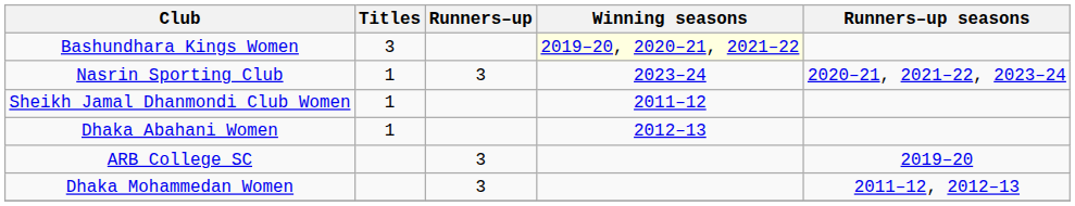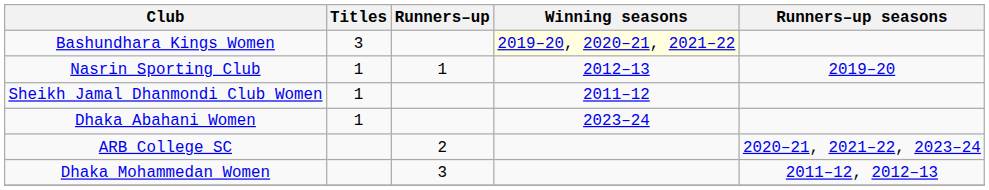 <table class="wikitable sortable" style="text-align:center">
 <tr>
 <th>Club<br></th>
 <th>Titles</th>
 <th>Runners–up</th>
 <th>Winning seasons</th>
 <th>Runners–up seasons</th>
 </tr>
 <tr>
 <td><a href='#'>Bashundhara Kings Women</a></td>
 <td>3</td>
 <td></td>
 <td style="background: lightyellow;"><a href='#'>2019–20</a>, <a href='#'>2020–21</a>, <a href='#'>2021–22</a></td>
 <td></td>
 </tr>
 <tr>
 <td><a href='#'>Nasrin Sporting Club</a></td>
 <td>1</td>
-<td>3</td>
-<td><a href='#'>2023–24</a></td>
-<td><a href='#'>2020–21</a>, <a href='#'>2021–22</a>, <a href='#'>2023–24</a></td>
+<td>1</td>
+<td><a href='#'>2012–13</a></td>
+<td><a href='#'>2019–20</a></td>
 </tr>
 <tr>
 <td><a href='#'>Sheikh Jamal Dhanmondi Club Women</a></td>
 <td>1</td>
 <td></td>
 <td><a href='#'>2011–12</a></td>
 <td></td>
 </tr>
 <tr>
 <td><a href='#'>Dhaka Abahani Women</a></td>
 <td>1</td>
 <td></td>
-<td><a href='#'>2012–13</a></td>
+<td><a href='#'>2023–24</a></td>
 <td></td>
 </tr>
 <tr>
 <td><a href='#'>ARB College SC</a></td>
 <td></td>
-<td>3</td>
+<td>2</td>
 <td></td>
-<td><a href='#'>2019–20</a></td>
+<td><a href='#'>2020–21</a>, <a href='#'>2021–22</a>, <a href='#'>2023–24</a></td>
 </tr>
 <tr>
 <td><a href='#'>Dhaka Mohammedan Women</a></td>
 <td></td>
 <td>3</td>
 <td></td>
 <td><a href='#'>2011–12</a>, <a href='#'>2012–13</a></td>
 </tr>
 <tr>
 </tr>
 </table>
